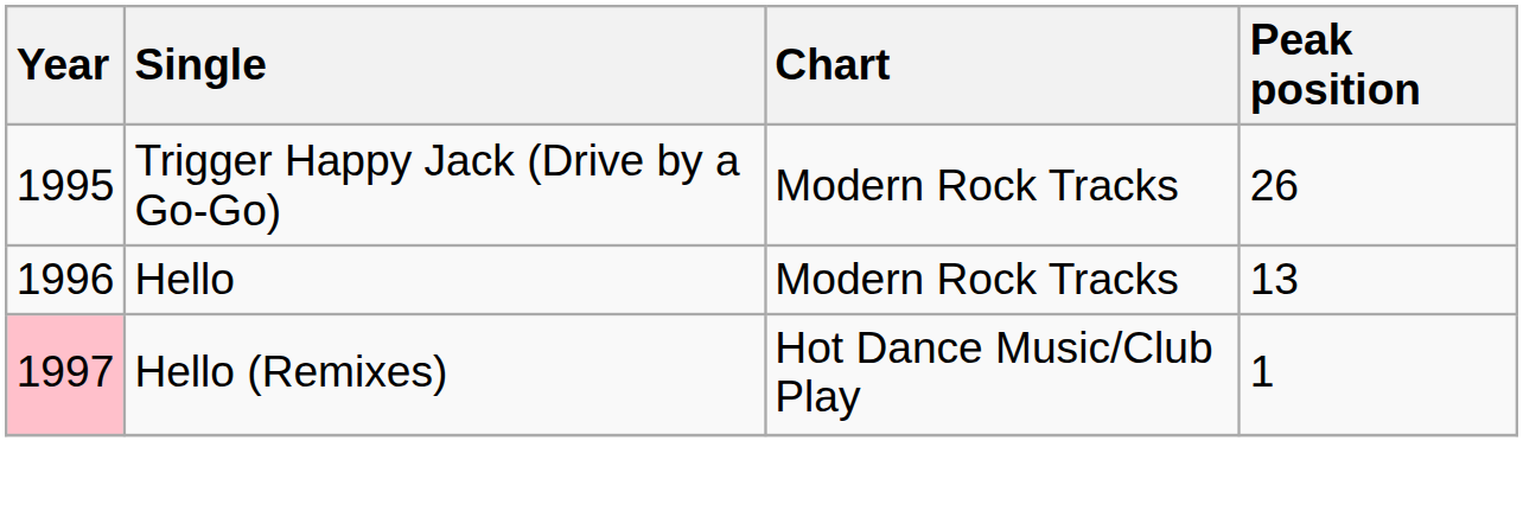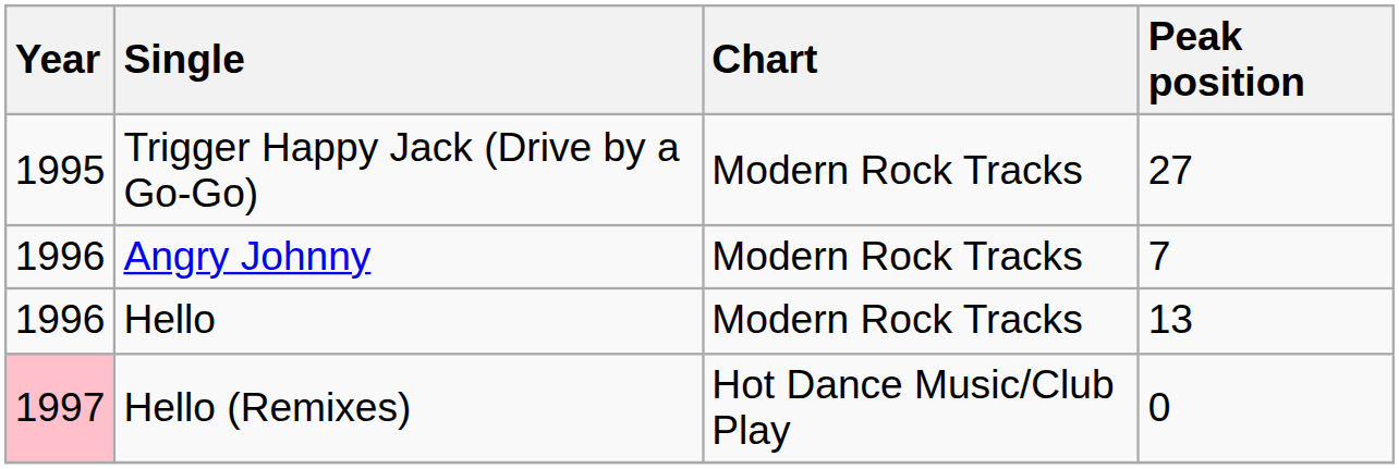 <table class="wikitable" style="margin-top: 0" width="550px">
 <tr>
 <th style="text-align: left">Year</th>
 <th style="text-align: left">Single</th>
 <th style="text-align: left">Chart</th>
 <th style="text-align: left">Peak position</th>
 </tr>
 <tr>
 <td>1995</td>
 <td>Trigger Happy Jack (Drive by a Go-Go)</td>
 <td>Modern Rock Tracks</td>
-<td>26</td>
+<td>27</td>
+</tr>
+<tr>
+<td>1996</td>
+<td><a href='#'>Angry Johnny</a></td>
+<td>Modern Rock Tracks</td>
+<td>7</td>
 </tr>
 <tr>
 <td>1996</td>
 <td>Hello</td>
 <td>Modern Rock Tracks</td>
 <td>13</td>
 </tr>
 <tr>
 <td style="background: pink;">1997</td>
 <td>Hello (Remixes)</td>
 <td>Hot Dance Music/Club Play</td>
-<td>1</td>
+<td>0</td>
 </tr>
 <tr>
 </tr>
 </table>
